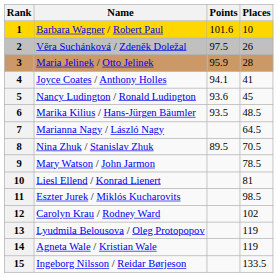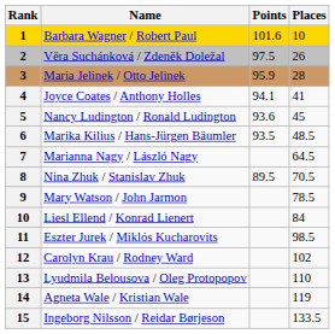 <table class="wikitable">
 <tr>
 <th>Rank</th>
 <th>Name</th>
 <th>Points</th>
 <th>Places</th>
 </tr>
 <tr bgcolor=gold>
 <td align=center><strong>1</strong></td>
 <td> <a href='#'>Barbara Wagner</a> / <a href='#'>Robert Paul</a></td>
 <td>101.6</td>
 <td>10</td>
 </tr>
 <tr bgcolor=silver>
 <td align=center><strong>2</strong></td>
 <td> <a href='#'>Věra Suchánková</a> / <a href='#'>Zdeněk Doležal</a></td>
 <td>97.5</td>
 <td>26</td>
 </tr>
 <tr bgcolor=cc9966>
 <td align=center><strong>3</strong></td>
 <td> <a href='#'>Maria Jelinek</a> / <a href='#'>Otto Jelinek</a></td>
 <td>95.9</td>
 <td>28</td>
 </tr>
 <tr>
 <th>4</th>
 <td> <a href='#'>Joyce Coates</a> / <a href='#'>Anthony Holles</a></td>
 <td>94.1</td>
 <td>41</td>
 </tr>
 <tr>
 <th>5</th>
 <td> <a href='#'>Nancy Ludington</a> / <a href='#'>Ronald Ludington</a></td>
 <td>93.6</td>
 <td>45</td>
 </tr>
 <tr>
 <th>6</th>
 <td> <a href='#'>Marika Kilius</a> / <a href='#'>Hans-Jürgen Bäumler</a></td>
 <td>93.5</td>
 <td>48.5</td>
 </tr>
 <tr>
 <th>7</th>
 <td> <a href='#'>Marianna Nagy</a> / <a href='#'>László Nagy</a></td>
 <td></td>
 <td>64.5</td>
 </tr>
 <tr>
 <th>8</th>
 <td> <a href='#'>Nina Zhuk</a> / <a href='#'>Stanislav Zhuk</a></td>
 <td>89.5</td>
 <td>70.5</td>
 </tr>
 <tr>
 <th>9</th>
 <td> <a href='#'>Mary Watson</a> / <a href='#'>John Jarmon</a></td>
 <td></td>
 <td>78.5</td>
 </tr>
 <tr>
 <th>10</th>
 <td> <a href='#'>Liesl Ellend</a> / <a href='#'>Konrad Lienert</a></td>
 <td></td>
-<td>81</td>
+<td>84</td>
 </tr>
 <tr>
 <th>11</th>
 <td> <a href='#'>Eszter Jurek</a> / <a href='#'>Miklós Kucharovits</a></td>
 <td></td>
 <td>98.5</td>
 </tr>
 <tr>
 <th>12</th>
 <td> <a href='#'>Carolyn Krau</a> / <a href='#'>Rodney Ward</a></td>
 <td></td>
 <td>102</td>
 </tr>
 <tr>
 <th>13</th>
 <td> <a href='#'>Lyudmila Belousova</a> / <a href='#'>Oleg Protopopov</a></td>
 <td></td>
-<td>119</td>
+<td>110</td>
 </tr>
 <tr>
 <th>14</th>
 <td> <a href='#'>Agneta Wale</a> / <a href='#'>Kristian Wale</a></td>
 <td></td>
 <td>119</td>
 </tr>
 <tr>
 <th>15</th>
 <td> <a href='#'>Ingeborg Nilsson</a> / <a href='#'>Reidar Børjeson</a></td>
 <td></td>
 <td>133.5</td>
 </tr>
 </table>
